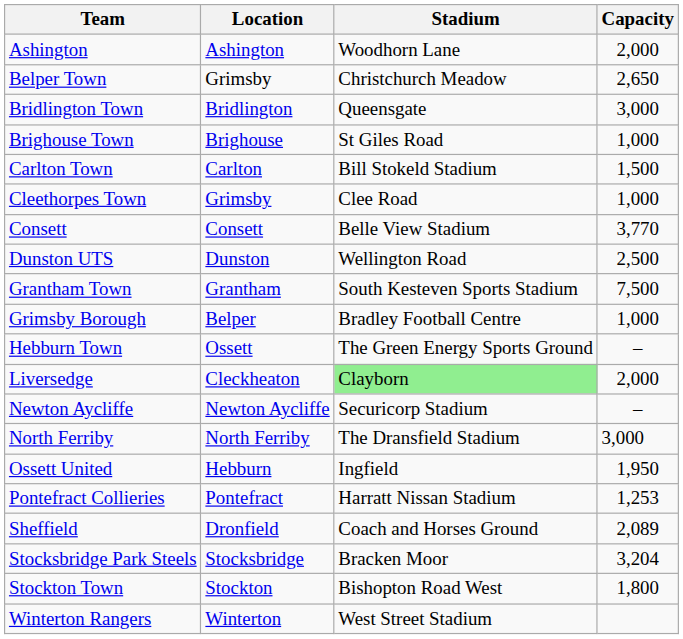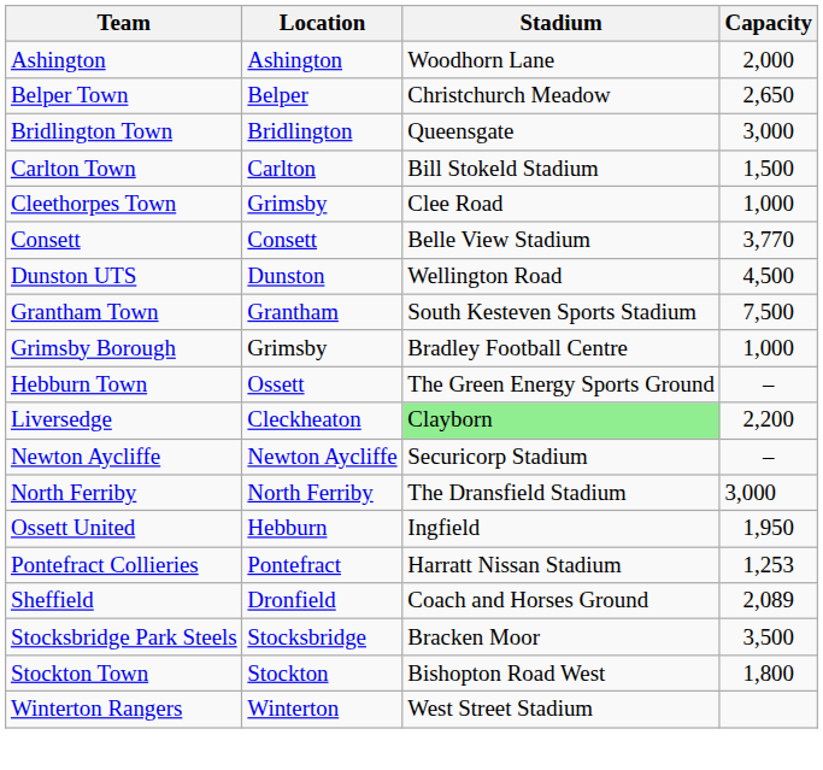 <table class="wikitable sortable">
 <tr>
 <th>Team</th>
 <th>Location</th>
 <th>Stadium</th>
 <th>Capacity</th>
 </tr>
 <tr>
 <td><a href='#'>Ashington</a></td>
 <td><a href='#'>Ashington</a></td>
 <td>Woodhorn Lane</td>
 <td align="center">2,000</td>
 </tr>
 <tr>
 <td><a href='#'>Belper Town</a></td>
-<td>Grimsby</td>
+<td><a href='#'>Belper</a></td>
 <td>Christchurch Meadow</td>
 <td align="center">2,650</td>
 </tr>
 <tr>
 <td><a href='#'>Bridlington Town</a></td>
 <td><a href='#'>Bridlington</a></td>
 <td>Queensgate</td>
 <td align="center">3,000</td>
-</tr>
-<tr>
-<td><a href='#'>Brighouse Town</a></td>
-<td><a href='#'>Brighouse</a></td>
-<td>St Giles Road</td>
-<td align="center">1,000</td>
 </tr>
 <tr>
 <td><a href='#'>Carlton Town</a></td>
 <td><a href='#'>Carlton</a></td>
 <td>Bill Stokeld Stadium</td>
 <td align="center">1,500</td>
 </tr>
 <tr>
 <td><a href='#'>Cleethorpes Town</a></td>
 <td><a href='#'>Grimsby</a></td>
 <td>Clee Road</td>
 <td align="center">1,000</td>
 </tr>
 <tr>
 <td><a href='#'>Consett</a></td>
 <td><a href='#'>Consett</a></td>
 <td>Belle View Stadium</td>
 <td align="center">3,770</td>
 </tr>
 <tr>
 <td><a href='#'>Dunston UTS</a></td>
 <td><a href='#'>Dunston</a></td>
 <td>Wellington Road</td>
-<td align="center">2,500</td>
+<td align="center">4,500</td>
 </tr>
 <tr>
 <td><a href='#'>Grantham Town</a></td>
 <td><a href='#'>Grantham</a></td>
 <td>South Kesteven Sports Stadium</td>
 <td align="center">7,500</td>
 </tr>
 <tr>
 <td><a href='#'>Grimsby Borough</a></td>
-<td><a href='#'>Belper</a></td>
+<td>Grimsby</td>
 <td>Bradley Football Centre</td>
 <td align="center">1,000</td>
 </tr>
 <tr>
 <td><a href='#'>Hebburn Town</a></td>
 <td><a href='#'>Ossett</a></td>
 <td>The Green Energy Sports Ground</td>
 <td align="center">–</td>
 </tr>
 <tr>
 <td><a href='#'>Liversedge</a></td>
 <td><a href='#'>Cleckheaton</a></td>
 <td style="background: lightgreen;">Clayborn</td>
-<td align="center">2,000</td>
+<td align="center">2,200</td>
 </tr>
 <tr>
 <td><a href='#'>Newton Aycliffe</a></td>
 <td><a href='#'>Newton Aycliffe</a></td>
 <td>Securicorp Stadium</td>
 <td align="center">–</td>
 </tr>
 <tr>
 <td><a href='#'>North Ferriby</a></td>
 <td><a href='#'>North Ferriby</a></td>
 <td>The Dransfield Stadium</td>
 <td>3,000</td>
 </tr>
 <tr>
 <td><a href='#'>Ossett United</a></td>
 <td><a href='#'>Hebburn</a></td>
 <td>Ingfield</td>
 <td align="center">1,950</td>
 </tr>
 <tr>
 <td><a href='#'>Pontefract Collieries</a></td>
 <td><a href='#'>Pontefract</a></td>
 <td>Harratt Nissan Stadium</td>
 <td align="center">1,253</td>
 </tr>
 <tr>
 <td><a href='#'>Sheffield</a></td>
 <td><a href='#'>Dronfield</a></td>
 <td>Coach and Horses Ground</td>
 <td align="center">2,089</td>
 </tr>
 <tr>
 <td><a href='#'>Stocksbridge Park Steels</a></td>
 <td><a href='#'>Stocksbridge</a></td>
 <td>Bracken Moor</td>
-<td align="center">3,204</td>
+<td align="center">3,500</td>
 </tr>
 <tr>
 <td><a href='#'>Stockton Town</a></td>
 <td><a href='#'>Stockton</a></td>
 <td>Bishopton Road West</td>
 <td align="center">1,800</td>
 </tr>
 <tr>
 <td><a href='#'>Winterton Rangers</a></td>
 <td><a href='#'>Winterton</a></td>
 <td>West Street Stadium</td>
 <td></td>
 </tr>
 </table>
